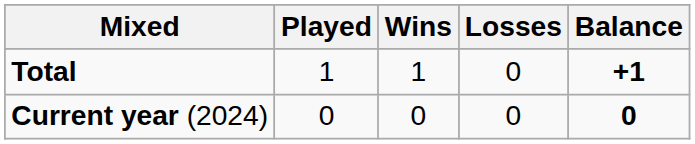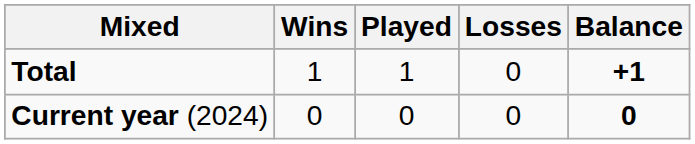 <table class="wikitable" style="text-align:center">
 <tr>
 <th>Mixed</th>
+<th>Wins</th>
 <th>Played</th>
-<th>Wins</th>
 <th>Losses</th>
 <th>Balance</th>
 </tr>
 <tr>
 <td align=left><strong>Total</strong></td>
 <td>1</td>
 <td>1</td>
 <td>0</td>
 <td><strong>+1</strong></td>
 </tr>
 <tr>
 <td align=left><strong>Current year</strong> (2024)</td>
 <td>0</td>
 <td>0</td>
 <td>0</td>
 <td><strong>0</strong></td>
 </tr>
 </table>
